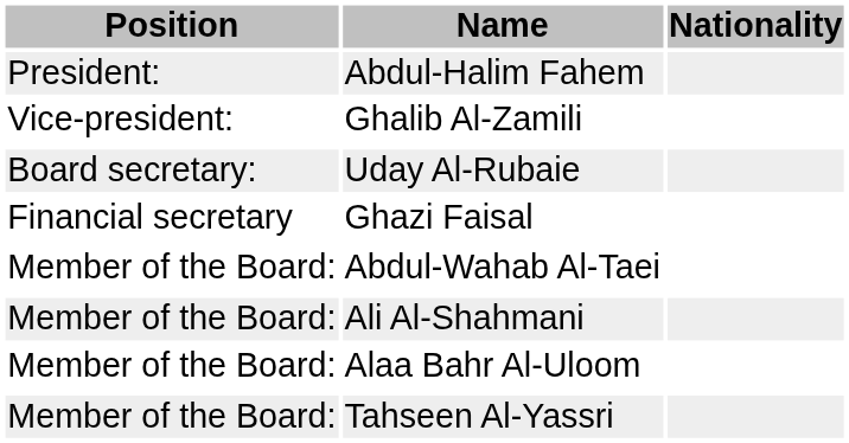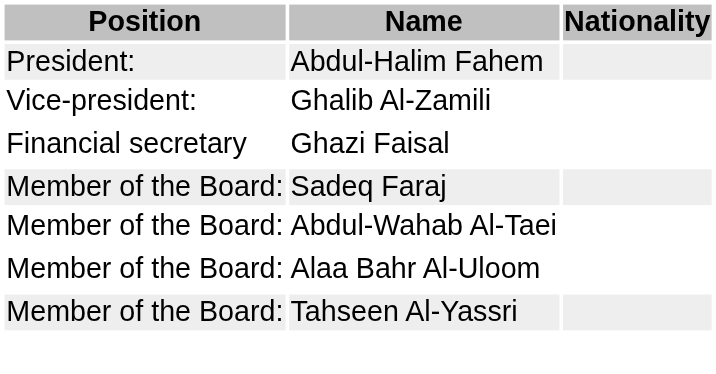 <table class="toccolours">
 <tr>
 <th bgcolor=silver>Position</th>
 <th bgcolor=silver>Name</th>
 <th bgcolor=silver>Nationality</th>
 </tr>
 <tr bgcolor=#eeeeee>
 <td>President:</td>
 <td>Abdul-Halim Fahem</td>
 <td></td>
 </tr>
 <tr>
 <td>Vice-president:</td>
 <td>Ghalib Al-Zamili</td>
 <td></td>
 </tr>
 <tr>
 </tr>
-<tr bgcolor=#eeeeee>
-<td>Board secretary:</td>
-<td>Uday Al-Rubaie</td>
-<td></td>
-</tr>
 <tr>
 <td>Financial secretary</td>
 <td>Ghazi Faisal</td>
 <td></td>
 </tr>
 <tr>
 </tr>
+<tr bgcolor=#eeeeee>
+<td>Member of the Board:</td>
+<td>Sadeq Faraj</td>
+<td></td>
+</tr>
 <tr>
 <td>Member of the Board:</td>
 <td>Abdul-Wahab Al-Taei</td>
 <td></td>
 </tr>
 <tr>
-</tr>
-<tr bgcolor=#eeeeee>
-<td>Member of the Board:</td>
-<td>Ali Al-Shahmani</td>
-<td></td>
 </tr>
 <tr>
 <td>Member of the Board:</td>
 <td>Alaa Bahr Al-Uloom</td>
 <td></td>
 </tr>
 <tr>
 </tr>
 <tr bgcolor=#eeeeee>
 <td>Member of the Board:</td>
 <td>Tahseen Al-Yassri</td>
 <td></td>
 </tr>
 <tr>
 </tr>
 </table>
